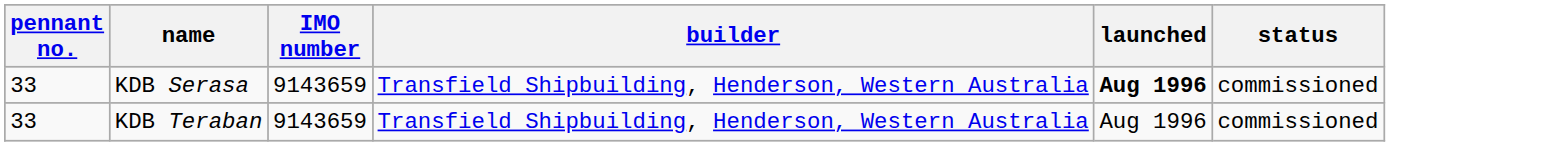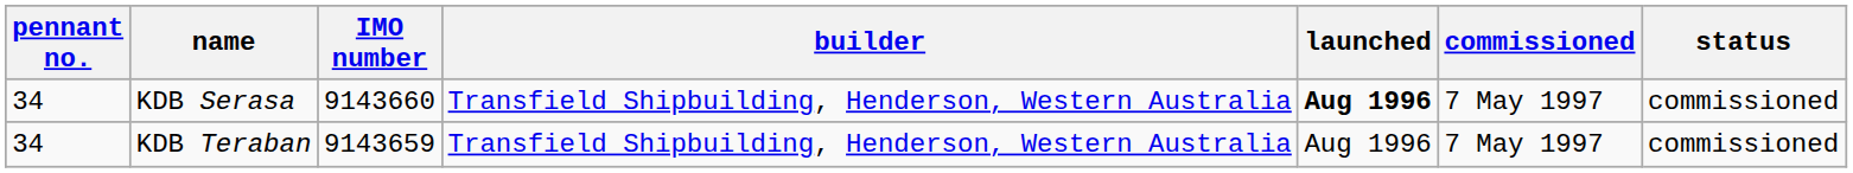 <table class=wikitable>
 <tr>
 <th><a href='#'>pennant<br>no.</a></th>
 <th>name</th>
 <th><a href='#'>IMO<br>number</a></th>
 <th><a href='#'>builder</a></th>
 <th>launched</th>
+<th><a href='#'>commissioned</a></th>
 <th>status</th>
 </tr>
 <tr>
-<td>33</td>
+<td>34</td>
 <td>KDB <em>Serasa</em></td>
-<td>9143659 </td>
+<td>9143660 </td>
 <td><a href='#'>Transfield Shipbuilding</a>, <a href='#'>Henderson, Western Australia</a></td>
 <td><strong>Aug 1996</strong></td>
+<td>7 May 1997</td>
 <td>commissioned</td>
 </tr>
 <tr>
-<td>33</td>
+<td>34</td>
 <td>KDB <em>Teraban</em></td>
 <td>9143659 </td>
 <td><a href='#'>Transfield Shipbuilding</a>, <a href='#'>Henderson, Western Australia</a></td>
 <td>Aug 1996</td>
+<td>7 May 1997</td>
 <td>commissioned</td>
 </tr>
 </table>
